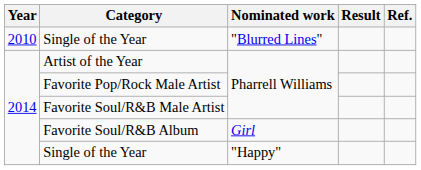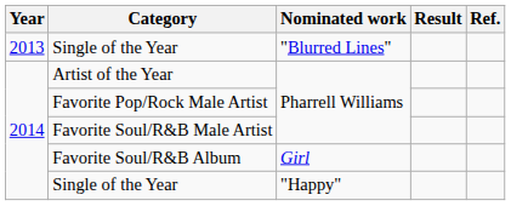 <table class="wikitable">
 <tr>
 <th>Year</th>
 <th>Category</th>
 <th>Nominated work</th>
 <th>Result</th>
 <th>Ref.</th>
 </tr>
 <tr>
-<td><a href='#'>2010</a></td>
+<td><a href='#'>2013</a></td>
 <td>Single of the Year</td>
 <td>"<a href='#'>Blurred Lines</a>"</td>
 <td></td>
 <td align="center"></td>
 </tr>
 <tr>
 <td rowspan="5"><a href='#'>2014</a></td>
 <td>Artist of the Year</td>
 <td rowspan="3">Pharrell Williams</td>
 <td></td>
 <td></td>
 </tr>
 <tr>
 <td>Favorite Pop/Rock Male Artist</td>
 <td></td>
 <td></td>
 </tr>
 <tr>
 <td>Favorite Soul/R&B Male Artist</td>
 <td></td>
 <td></td>
 </tr>
 <tr>
 <td>Favorite Soul/R&B Album</td>
 <td><em><a href='#'>Girl</a></em></td>
 <td></td>
 <td></td>
 </tr>
 <tr>
 <td>Single of the Year</td>
 <td>"Happy"</td>
 <td></td>
 <td></td>
 </tr>
 </table>
